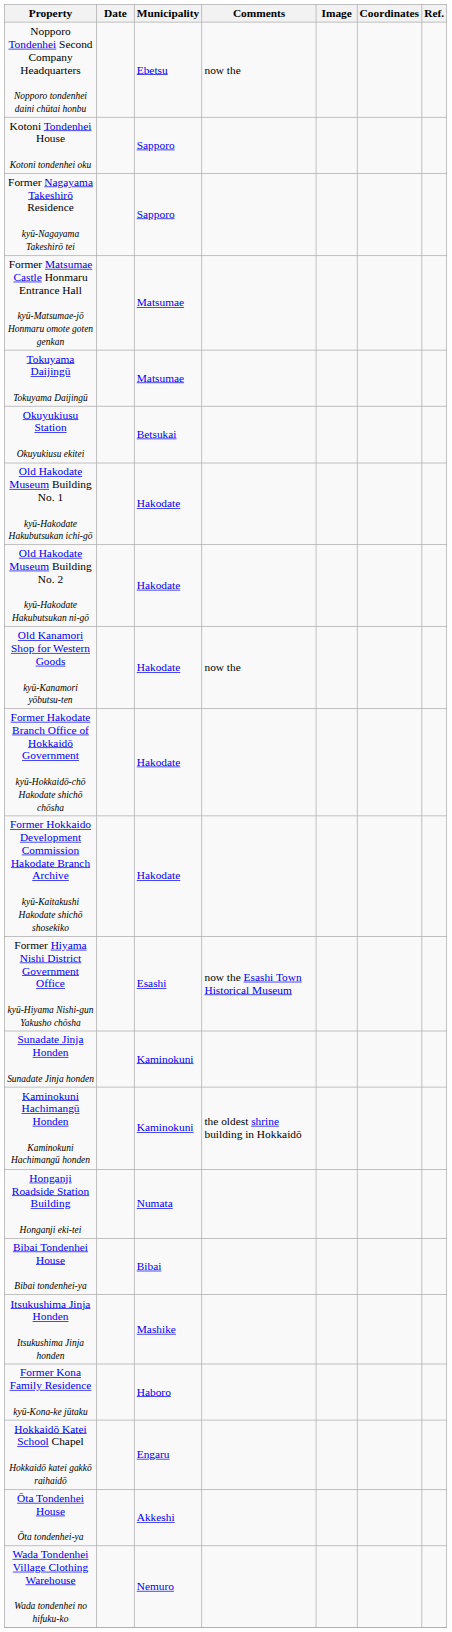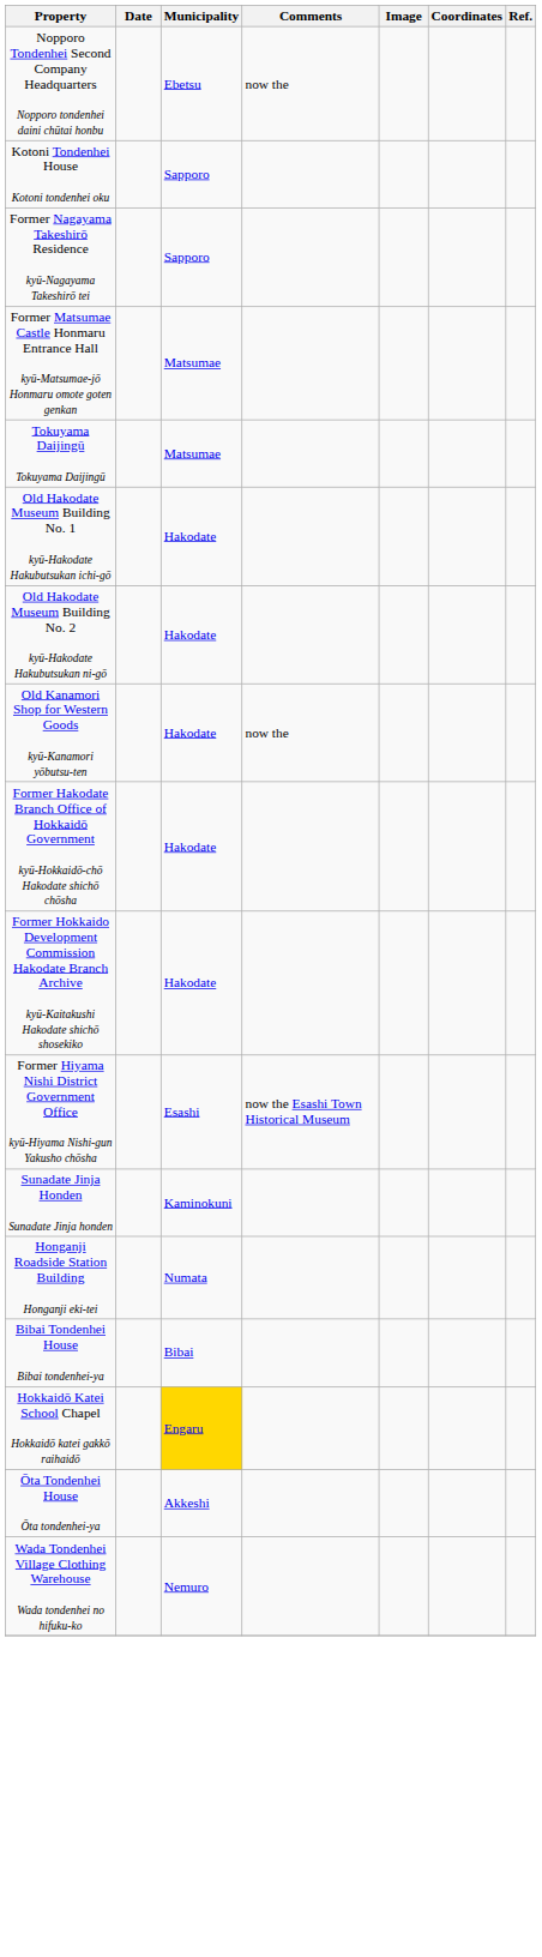 <table class="wikitable sortable"  style="width:100%;">
 <tr>
 <th width="25%" align="left">Property</th>
 <th width="10%" align="left" data-sort-type="number">Date</th>
 <th width="10%" aligūn="left">Municipality</th>
 <th width="35%" align="left" class="unsortable">Comments</th>
 <th width="10%" align="left" class="unsortable">Image</th>
 <th width="5%" align="left" class="unsortable">Coordinates</th>
 <th width="5%" align="left" class="unsortable">Ref.</th>
 </tr>
 <tr>
 <td align="center">Nopporo <a href='#'>Tondenhei</a> Second Company Headquarters<br><br><small><em>Nopporo tondenhei daini chūtai honbu</em></small></td>
 <td></td>
 <td><a href='#'>Ebetsu</a></td>
 <td>now the </td>
 <td></td>
 <td></td>
 <td></td>
 </tr>
 <tr>
 <td align="center">Kotoni <a href='#'>Tondenhei</a> House<br><br><small><em>Kotoni tondenhei oku</em></small></td>
 <td></td>
 <td><a href='#'>Sapporo</a></td>
 <td></td>
 <td></td>
 <td></td>
 <td></td>
 </tr>
 <tr>
 <td align="center">Former <a href='#'>Nagayama Takeshirō</a> Residence<br><br><small><em>kyū-Nagayama Takeshirō tei</em></small></td>
 <td></td>
 <td><a href='#'>Sapporo</a></td>
 <td></td>
 <td></td>
 <td></td>
 <td></td>
 </tr>
 <tr>
 <td align="center">Former <a href='#'>Matsumae Castle</a> Honmaru Entrance Hall<br><br><small><em>kyū-Matsumae-jō Honmaru omote goten genkan</em></small></td>
 <td></td>
 <td><a href='#'>Matsumae</a></td>
 <td></td>
 <td></td>
 <td></td>
 <td></td>
 </tr>
 <tr>
 <td align="center"><a href='#'>Tokuyama Daijingū</a><br><br><small><em>Tokuyama Daijingū</em></small></td>
 <td></td>
 <td><a href='#'>Matsumae</a></td>
-<td></td>
-<td></td>
-<td></td>
-<td></td>
-</tr>
-<tr>
-<td align="center"><a href='#'>Okuyukiusu Station</a><br><br><small><em>Okuyukiusu ekitei</em></small></td>
-<td></td>
-<td><a href='#'>Betsukai</a></td>
 <td></td>
 <td></td>
 <td></td>
 <td></td>
 </tr>
 <tr>
 <td align="center"><a href='#'>Old Hakodate Museum</a> Building No. 1<br><br><small><em>kyū-Hakodate Hakubutsukan ichi-gō</em></small></td>
 <td></td>
 <td><a href='#'>Hakodate</a></td>
 <td></td>
 <td></td>
 <td></td>
 <td></td>
 </tr>
 <tr>
 <td align="center"><a href='#'>Old Hakodate Museum</a> Building No. 2<br><br><small><em>kyū-Hakodate Hakubutsukan ni-gō</em></small></td>
 <td></td>
 <td><a href='#'>Hakodate</a></td>
 <td></td>
 <td></td>
 <td></td>
 <td></td>
 </tr>
 <tr>
 <td align="center"><a href='#'>Old Kanamori Shop for Western Goods</a><br><br><small><em>kyū-Kanamori yōbutsu-ten</em></small></td>
 <td></td>
 <td><a href='#'>Hakodate</a></td>
 <td>now the </td>
 <td></td>
 <td></td>
 <td></td>
 </tr>
 <tr>
 <td align="center"><a href='#'>Former Hakodate Branch Office of Hokkaidō Government</a><br><br><small><em>kyū-Hokkaidō-chō Hakodate shichō chōsha</em></small></td>
 <td></td>
 <td><a href='#'>Hakodate</a></td>
 <td></td>
 <td></td>
 <td></td>
 <td></td>
 </tr>
 <tr>
 <td align="center"><a href='#'>Former Hokkaido Development Commission Hakodate Branch Archive</a><br><br><small><em>kyū-Kaitakushi Hakodate shichō shosekiko</em></small></td>
 <td></td>
 <td><a href='#'>Hakodate</a></td>
 <td></td>
 <td></td>
 <td></td>
 <td></td>
 </tr>
 <tr>
 <td align="center">Former <a href='#'>Hiyama</a> <a href='#'>Nishi District</a> <a href='#'>Government Office</a><br><br><small><em>kyū-Hiyama Nishi-gun Yakusho chōsha</em></small></td>
 <td></td>
 <td><a href='#'>Esashi</a></td>
 <td>now the <a href='#'>Esashi Town Historical Museum</a></td>
 <td></td>
 <td></td>
 <td></td>
 </tr>
 <tr>
 <td align="center"><a href='#'>Sunadate Jinja</a> <a href='#'>Honden</a><br><br><small><em>Sunadate Jinja honden</em></small></td>
 <td></td>
 <td><a href='#'>Kaminokuni</a></td>
 <td></td>
 <td></td>
 <td></td>
 <td></td>
 </tr>
 <tr>
-<td align="center"><a href='#'>Kaminokuni Hachimangū</a> <a href='#'>Honden</a><br><br><small><em>Kaminokuni Hachimangū honden</em></small></td>
-<td></td>
-<td><a href='#'>Kaminokuni</a></td>
-<td>the oldest <a href='#'>shrine</a> building in Hokkaidō</td>
-<td></td>
-<td></td>
-<td></td>
-</tr>
-<tr>
 <td align="center"><a href='#'>Honganji Roadside Station Building</a><br><br><small><em>Honganji eki-tei</em></small></td>
 <td></td>
 <td><a href='#'>Numata</a></td>
 <td></td>
 <td></td>
 <td></td>
 <td></td>
 </tr>
 <tr>
 <td align="center"><a href='#'>Bibai Tondenhei House</a><br><br><small><em>Bibai tondenhei-ya</em></small></td>
 <td></td>
 <td><a href='#'>Bibai</a></td>
 <td></td>
 <td></td>
 <td></td>
 <td></td>
 </tr>
 <tr>
-<td align="center"><a href='#'>Itsukushima Jinja</a> <a href='#'>Honden</a><br><br><small><em>Itsukushima Jinja honden</em></small></td>
-<td></td>
-<td><a href='#'>Mashike</a></td>
-<td></td>
-<td></td>
-<td></td>
-<td></td>
-</tr>
-<tr>
-<td align="center"><a href='#'>Former Kona Family Residence</a><br><br><small><em>kyū-Kona-ke jūtaku</em></small></td>
-<td></td>
-<td><a href='#'>Haboro</a></td>
-<td></td>
-<td></td>
-<td></td>
-<td></td>
-</tr>
-<tr>
 <td align="center"><a href='#'>Hokkaidō Katei School</a> Chapel<br><br><small><em>Hokkaidō katei gakkō raihaidō</em></small></td>
 <td></td>
-<td><a href='#'>Engaru</a></td>
+<td style="background: gold;"><a href='#'>Engaru</a></td>
 <td></td>
 <td></td>
 <td></td>
 <td></td>
 </tr>
 <tr>
 <td align="center"><a href='#'>Ōta Tondenhei House</a><br><br><small><em>Ōta tondenhei-ya</em></small></td>
 <td></td>
 <td><a href='#'>Akkeshi</a></td>
 <td></td>
 <td></td>
 <td></td>
 <td></td>
 </tr>
 <tr>
 <td align="center"><a href='#'>Wada Tondenhei Village Clothing Warehouse</a><br><br><small><em>Wada tondenhei no hifuku-ko</em></small></td>
 <td></td>
 <td><a href='#'>Nemuro</a></td>
 <td></td>
 <td></td>
 <td></td>
 <td></td>
 </tr>
 <tr>
 </tr>
 </table>
